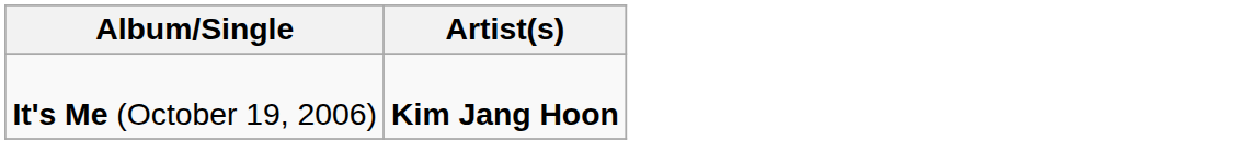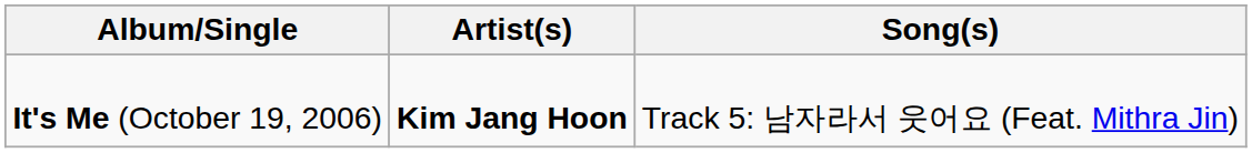 <table class="wikitable">
 <tr>
 <th align="left">Album/Single</th>
 <th align="left">Artist(s)</th>
+<th align="left">Song(s)</th>
 </tr>
 <tr>
 <td align="left"><br><strong>It's Me</strong> (October 19, 2006)</td>
 <td align="left"><br><strong>Kim Jang Hoon</strong></td>
+<td align="left"><br>Track 5: 남자라서 웃어요 (Feat. <a href='#'>Mithra Jin</a>)</td>
 </tr>
 </table>
